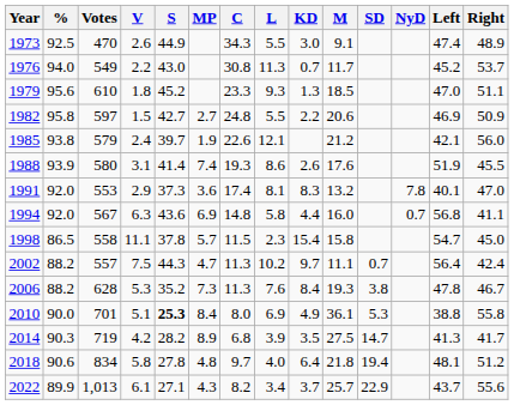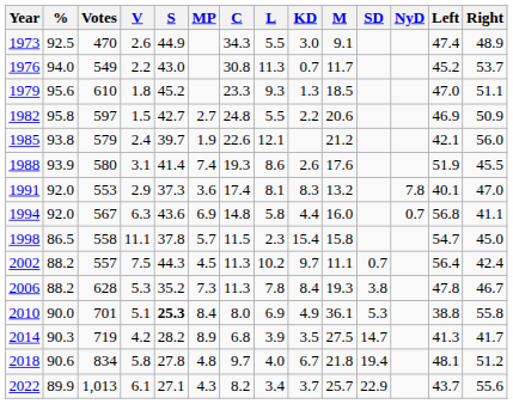 <table class="wikitable sortable" style=text-align:right>
 <tr>
 <th>Year</th>
 <th>%</th>
 <th>Votes</th>
 <th><a href='#'>V</a></th>
 <th><a href='#'>S</a></th>
 <th><a href='#'>MP</a></th>
 <th><a href='#'>C</a></th>
 <th><a href='#'>L</a></th>
 <th><a href='#'>KD</a></th>
 <th><a href='#'>M</a></th>
 <th><a href='#'>SD</a></th>
 <th><a href='#'>NyD</a></th>
 <th>Left</th>
 <th>Right</th>
 </tr>
 <tr>
 <td align=left><a href='#'>1973</a></td>
 <td>92.5</td>
 <td>470</td>
 <td>2.6</td>
 <td>44.9</td>
 <td></td>
 <td>34.3</td>
 <td>5.5</td>
 <td>3.0</td>
 <td>9.1</td>
 <td></td>
 <td></td>
 <td>47.4</td>
 <td>48.9</td>
 </tr>
 <tr>
 <td align=left><a href='#'>1976</a></td>
 <td>94.0</td>
 <td>549</td>
 <td>2.2</td>
 <td>43.0</td>
 <td></td>
 <td>30.8</td>
 <td>11.3</td>
 <td>0.7</td>
 <td>11.7</td>
 <td></td>
 <td></td>
 <td>45.2</td>
 <td>53.7</td>
 </tr>
 <tr>
 <td align=left><a href='#'>1979</a></td>
 <td>95.6</td>
 <td>610</td>
 <td>1.8</td>
 <td>45.2</td>
 <td></td>
 <td>23.3</td>
 <td>9.3</td>
 <td>1.3</td>
 <td>18.5</td>
 <td></td>
 <td></td>
 <td>47.0</td>
 <td>51.1</td>
 </tr>
 <tr>
 <td align=left><a href='#'>1982</a></td>
 <td>95.8</td>
 <td>597</td>
 <td>1.5</td>
 <td>42.7</td>
 <td>2.7</td>
 <td>24.8</td>
 <td>5.5</td>
 <td>2.2</td>
 <td>20.6</td>
 <td></td>
 <td></td>
 <td>46.9</td>
 <td>50.9</td>
 </tr>
 <tr>
 <td align=left><a href='#'>1985</a></td>
 <td>93.8</td>
 <td>579</td>
 <td>2.4</td>
 <td>39.7</td>
 <td>1.9</td>
 <td>22.6</td>
 <td>12.1</td>
 <td></td>
 <td>21.2</td>
 <td></td>
 <td></td>
 <td>42.1</td>
 <td>56.0</td>
 </tr>
 <tr>
 <td align=left><a href='#'>1988</a></td>
 <td>93.9</td>
 <td>580</td>
 <td>3.1</td>
 <td>41.4</td>
 <td>7.4</td>
 <td>19.3</td>
 <td>8.6</td>
 <td>2.6</td>
 <td>17.6</td>
 <td></td>
 <td></td>
 <td>51.9</td>
 <td>45.5</td>
 </tr>
 <tr>
 <td align=left><a href='#'>1991</a></td>
 <td>92.0</td>
 <td>553</td>
 <td>2.9</td>
 <td>37.3</td>
 <td>3.6</td>
 <td>17.4</td>
 <td>8.1</td>
 <td>8.3</td>
 <td>13.2</td>
 <td></td>
 <td>7.8</td>
 <td>40.1</td>
 <td>47.0</td>
 </tr>
 <tr>
 <td align=left><a href='#'>1994</a></td>
 <td>92.0</td>
 <td>567</td>
 <td>6.3</td>
 <td>43.6</td>
 <td>6.9</td>
 <td>14.8</td>
 <td>5.8</td>
 <td>4.4</td>
 <td>16.0</td>
 <td></td>
 <td>0.7</td>
 <td>56.8</td>
 <td>41.1</td>
 </tr>
 <tr>
 <td align=left><a href='#'>1998</a></td>
 <td>86.5</td>
 <td>558</td>
 <td>11.1</td>
 <td>37.8</td>
 <td>5.7</td>
 <td>11.5</td>
 <td>2.3</td>
 <td>15.4</td>
 <td>15.8</td>
 <td></td>
 <td></td>
 <td>54.7</td>
 <td>45.0</td>
 </tr>
 <tr>
 <td align=left><a href='#'>2002</a></td>
 <td>88.2</td>
 <td>557</td>
 <td>7.5</td>
 <td>44.3</td>
-<td>4.7</td>
+<td>4.5</td>
 <td>11.3</td>
 <td>10.2</td>
 <td>9.7</td>
 <td>11.1</td>
 <td>0.7</td>
 <td></td>
 <td>56.4</td>
 <td>42.4</td>
 </tr>
 <tr>
 <td align=left><a href='#'>2006</a></td>
 <td>88.2</td>
 <td>628</td>
 <td>5.3</td>
 <td>35.2</td>
 <td>7.3</td>
 <td>11.3</td>
-<td>7.6</td>
+<td>7.8</td>
 <td>8.4</td>
 <td>19.3</td>
 <td>3.8</td>
 <td></td>
 <td>47.8</td>
 <td>46.7</td>
 </tr>
 <tr>
 <td align=left><a href='#'>2010</a></td>
 <td>90.0</td>
 <td>701</td>
 <td>5.1</td>
 <td><strong>25.3</strong></td>
 <td>8.4</td>
 <td>8.0</td>
 <td>6.9</td>
 <td>4.9</td>
 <td>36.1</td>
 <td>5.3</td>
 <td></td>
 <td>38.8</td>
 <td>55.8</td>
 </tr>
 <tr>
 <td align=left><a href='#'>2014</a></td>
 <td>90.3</td>
 <td>719</td>
 <td>4.2</td>
 <td>28.2</td>
 <td>8.9</td>
 <td>6.8</td>
 <td>3.9</td>
 <td>3.5</td>
 <td>27.5</td>
 <td>14.7</td>
 <td></td>
 <td>41.3</td>
 <td>41.7</td>
 </tr>
 <tr>
 <td align=left><a href='#'>2018</a></td>
 <td>90.6</td>
 <td>834</td>
 <td>5.8</td>
 <td>27.8</td>
 <td>4.8</td>
 <td>9.7</td>
 <td>4.0</td>
-<td>6.4</td>
+<td>6.7</td>
 <td>21.8</td>
 <td>19.4</td>
 <td></td>
 <td>48.1</td>
 <td>51.2</td>
 </tr>
 <tr>
 <td align=left><a href='#'>2022</a></td>
 <td>89.9</td>
 <td>1,013</td>
 <td>6.1</td>
 <td>27.1</td>
 <td>4.3</td>
 <td>8.2</td>
 <td>3.4</td>
 <td>3.7</td>
 <td>25.7</td>
 <td>22.9</td>
 <td></td>
 <td>43.7</td>
 <td>55.6</td>
 </tr>
 </table>
